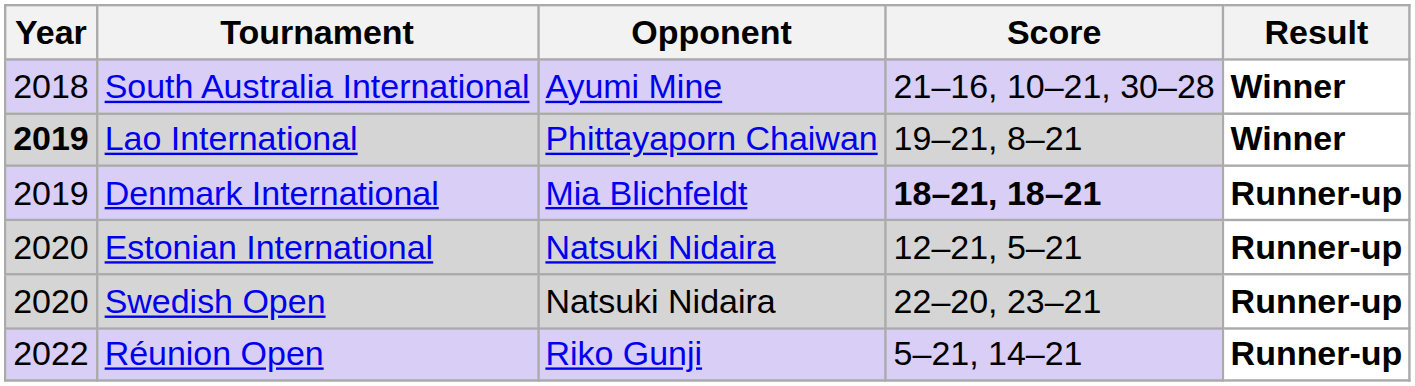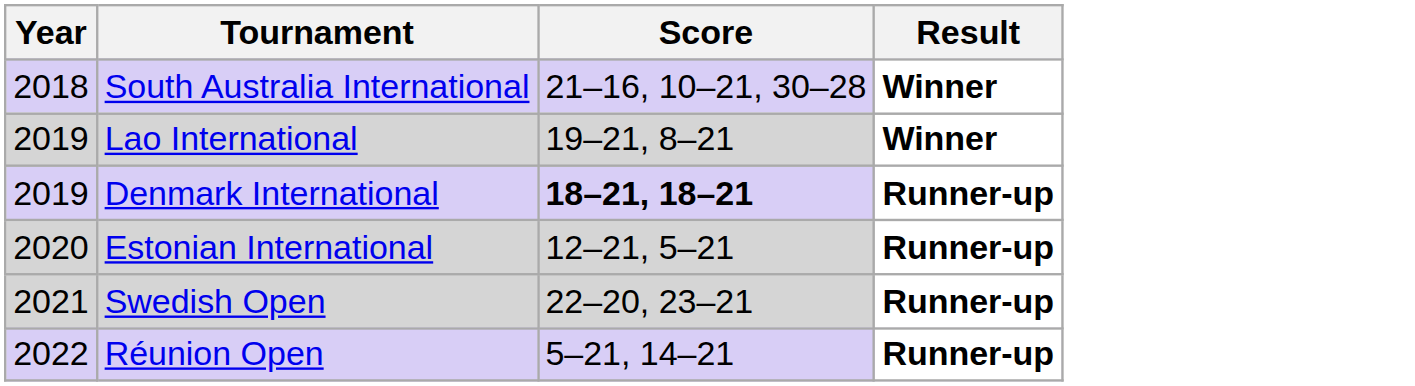 <table class="sortable wikitable" style="font-size: 90%;">
 <tr>
 <th>Year</th>
 <th>Tournament</th>
-<th>Opponent</th>
 <th>Score</th>
 <th>Result</th>
 </tr>
 <tr style="background:#D8CEF6">
 <td align="center">2018</td>
 <td align="left"><a href='#'>South Australia International</a></td>
-<td align="left"> <a href='#'>Ayumi Mine</a></td>
 <td align="left">21–16, 10–21, 30–28</td>
 <td style="text-align:left; background:white"> <strong>Winner</strong></td>
 </tr>
 <tr style="background:#D5D5D5">
-<td align="center"><strong>2019</strong></td>
+<td align="center">2019</td>
 <td align="left"><a href='#'>Lao International</a></td>
-<td align="left"> <a href='#'>Phittayaporn Chaiwan</a></td>
 <td align="left">19–21, 8–21</td>
 <td style="text-align:left; background:white"> <strong>Winner</strong></td>
 </tr>
 <tr style="background:#D8CEF6">
 <td align="center">2019</td>
 <td align="left"><a href='#'>Denmark International</a></td>
-<td align="left"> <a href='#'>Mia Blichfeldt</a></td>
 <td align="left"><strong>18–21, 18–21</strong></td>
 <td style="text-align:left; background:white"> <strong>Runner-up</strong></td>
 </tr>
 <tr style="background:#D5D5D5">
 <td align="center">2020</td>
 <td align="left"><a href='#'>Estonian International</a></td>
-<td align="left"> <a href='#'>Natsuki Nidaira</a></td>
 <td align="left">12–21, 5–21</td>
 <td style="text-align:left; background:white"> <strong>Runner-up</strong></td>
 </tr>
 <tr style="background:#D5D5D5">
-<td align="center">2020</td>
+<td align="center">2021</td>
 <td align="left"><a href='#'>Swedish Open</a></td>
-<td align="left"> Natsuki Nidaira</td>
 <td align="left">22–20, 23–21</td>
 <td style="text-align:left; background:white"> <strong>Runner-up</strong></td>
 </tr>
 <tr style="background:#D8CEF6">
 <td align="center">2022</td>
 <td align="left"><a href='#'>Réunion Open</a></td>
-<td align="left"> <a href='#'>Riko Gunji</a></td>
 <td align="left">5–21, 14–21</td>
 <td style="text-align:left; background:white"> <strong>Runner-up</strong></td>
 </tr>
 </table>
